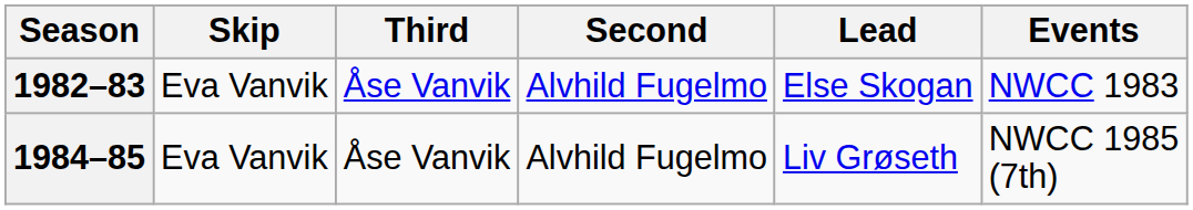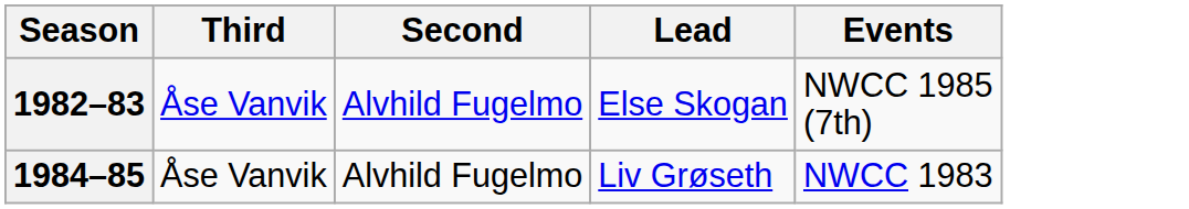 <table class="wikitable">
 <tr>
 <th scope="col">Season</th>
-<th scope="col">Skip</th>
 <th scope="col">Third</th>
 <th scope="col">Second</th>
 <th scope="col">Lead</th>
 <th scope="col">Events</th>
 </tr>
 <tr>
 <th scope="row">1982–83</th>
-<td>Eva Vanvik</td>
 <td><a href='#'>Åse Vanvik</a></td>
 <td><a href='#'>Alvhild Fugelmo</a></td>
 <td><a href='#'>Else Skogan</a></td>
-<td><a href='#'>NWCC</a> 1983 <br> </td>
+<td>NWCC 1985 <br> (7th)</td>
 </tr>
 <tr>
 <th scope="row">1984–85</th>
-<td>Eva Vanvik</td>
 <td>Åse Vanvik</td>
 <td>Alvhild Fugelmo</td>
 <td><a href='#'>Liv Grøseth</a></td>
-<td>NWCC 1985 <br> (7th)</td>
+<td><a href='#'>NWCC</a> 1983 <br> </td>
 </tr>
 </table>
